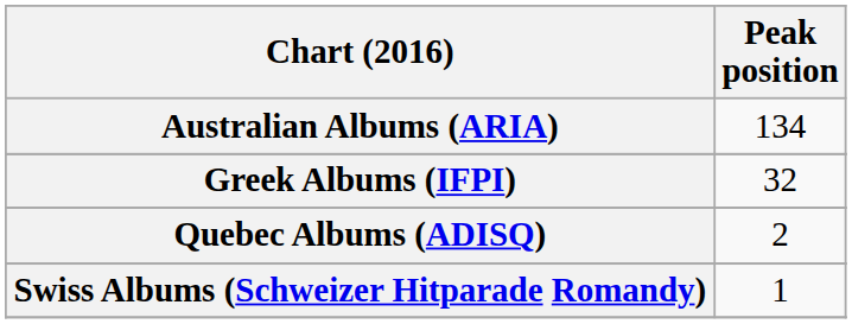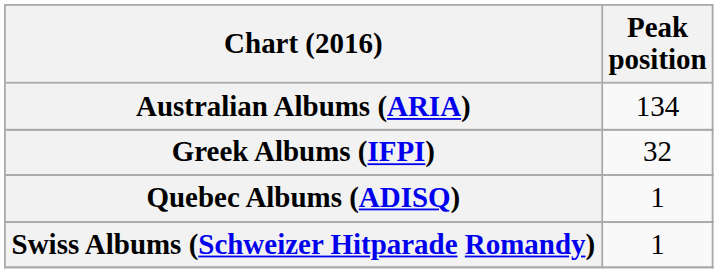 <table class="wikitable sortable plainrowheaders" style="text-align:center">
 <tr>
 <th scope="col">Chart (2016)</th>
 <th scope="col">Peak<br> position</th>
 </tr>
 <tr>
 <th scope="row">Australian Albums (<a href='#'>ARIA</a>)</th>
 <td>134</td>
 </tr>
 <tr>
 </tr>
 <tr>
 </tr>
 <tr>
 </tr>
 <tr>
 </tr>
 <tr>
 </tr>
 <tr>
 </tr>
 <tr>
 </tr>
 <tr>
 </tr>
 <tr>
 <th scope="row">Greek Albums (<a href='#'>IFPI</a>)</th>
 <td>32</td>
 </tr>
 <tr>
 </tr>
 <tr>
 </tr>
 <tr>
 </tr>
 <tr>
 </tr>
 <tr>
 <th scope="row">Quebec Albums (<a href='#'>ADISQ</a>)</th>
-<td>2</td>
+<td>1</td>
 </tr>
 <tr>
 </tr>
 <tr>
 </tr>
 <tr>
 </tr>
 <tr>
 </tr>
 <tr>
 </tr>
 <tr>
 <th scope="row">Swiss Albums (<a href='#'>Schweizer Hitparade</a> <a href='#'>Romandy</a>)</th>
 <td>1</td>
 </tr>
 <tr>
 </tr>
 <tr>
 </tr>
 <tr>
 </tr>
 </table>
